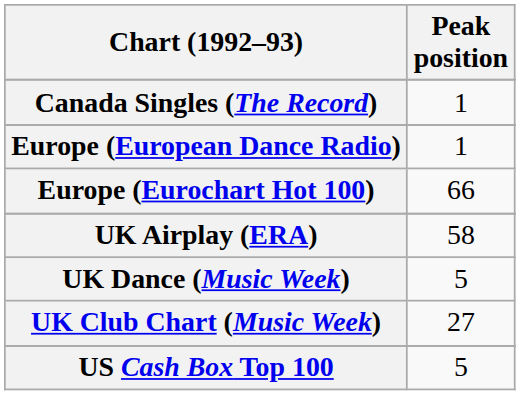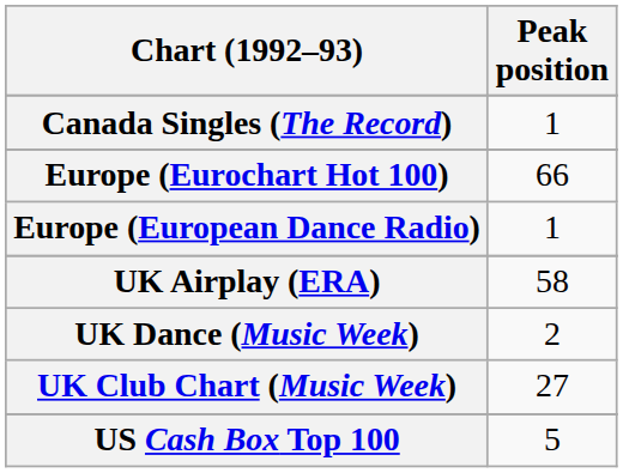 <table class="wikitable sortable plainrowheaders">
 <tr>
 <th>Chart (1992–93)</th>
 <th>Peak<br>position</th>
 </tr>
 <tr>
 </tr>
 <tr>
 <th scope="row">Canada Singles (<em><a href='#'>The Record</a></em>)</th>
 <td style="text-align: center;">1</td>
 </tr>
 <tr>
 </tr>
 <tr>
 </tr>
 <tr>
+<th scope="row">Europe (<a href='#'>Eurochart Hot 100</a>)</th>
+<td style="text-align: center;">66</td>
+</tr>
+<tr>
 <th scope="row">Europe (<a href='#'>European Dance Radio</a>)</th>
 <td style="text-align: center;">1</td>
-</tr>
-<tr>
-<th scope="row">Europe (<a href='#'>Eurochart Hot 100</a>)</th>
-<td style="text-align: center;">66</td>
 </tr>
 <tr>
 </tr>
 <tr>
 </tr>
 <tr>
 </tr>
 <tr>
 </tr>
 <tr>
 </tr>
 <tr>
 </tr>
 <tr>
 <th scope="row">UK Airplay (<a href='#'>ERA</a>)</th>
 <td style="text-align: center;">58</td>
 </tr>
 <tr>
 <th scope="row">UK Dance (<em><a href='#'>Music Week</a></em>)</th>
-<td style="text-align: center;">5</td>
+<td style="text-align: center;">2</td>
 </tr>
 <tr>
 <th scope="row"><a href='#'>UK Club Chart</a> (<em><a href='#'>Music Week</a></em>)</th>
 <td style="text-align: center;">27</td>
 </tr>
 <tr>
 </tr>
 <tr>
 </tr>
 <tr>
 </tr>
 <tr>
 </tr>
 <tr>
 </tr>
 <tr>
 <th scope="row">US <a href='#'><em>Cash Box</em> Top 100</a></th>
 <td style="text-align: center;">5</td>
 </tr>
 </table>
